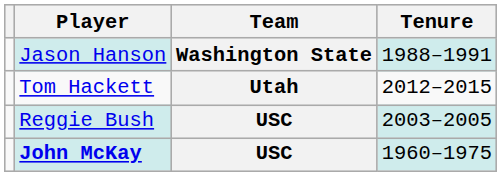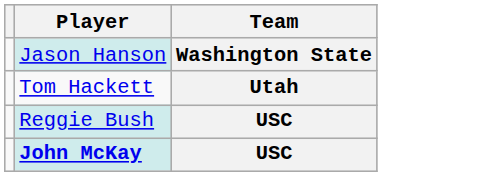 <table class="wikitable sortable">
 <tr>
 <th></th>
 <th>Player</th>
 <th>Team</th>
-<th>Tenure</th>
 </tr>
 <tr>
 <td></td>
 <td bgcolor="#CFECEC"><a href='#'>Jason Hanson</a></td>
 <th Style = >Washington State</th>
-<td bgcolor="#CFECEC">1988–1991</td>
 </tr>
 <tr>
 <td></td>
 <td><a href='#'>Tom Hackett</a></td>
 <th Style = >Utah</th>
-<td>2012–2015</td>
 </tr>
 <tr>
 <td></td>
 <td bgcolor="#CFECEC"><a href='#'>Reggie Bush</a></td>
 <th Style = >USC</th>
-<td bgcolor="#CFECEC">2003–2005</td>
 </tr>
 <tr>
 <td></td>
 <td bgcolor="#CFECEC"><strong><a href='#'>John McKay</a></strong></td>
 <th Style = >USC</th>
-<td bgcolor="#CFECEC">1960–1975</td>
 </tr>
 </table>
